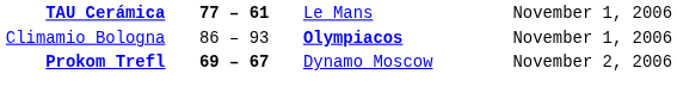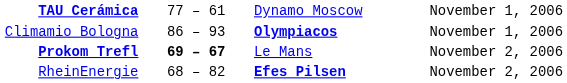 <table style="text-align:center">
 <tr>
 <th width=160></th>
 <th width=100></th>
 <th width=160></th>
 <th width=200></th>
 </tr>
 <tr>
 <td align=right><strong><a href='#'>TAU Cerámica</a></strong> </td>
-<td><strong>77 – 61</strong></td>
-<td align=left> <a href='#'>Le Mans</a></td>
+<td>77 – 61</td>
+<td align=left> <a href='#'>Dynamo Moscow</a></td>
 <td align=left>November 1, 2006</td>
 </tr>
 <tr>
 <td align=right><a href='#'>Climamio Bologna</a> </td>
 <td>86 – 93</td>
 <td align=left> <strong><a href='#'>Olympiacos</a></strong></td>
 <td align=left>November 1, 2006</td>
 </tr>
 <tr>
 <td align=right><strong><a href='#'>Prokom Trefl</a></strong> </td>
 <td><strong>69 – 67</strong></td>
-<td align=left> <a href='#'>Dynamo Moscow</a></td>
+<td align=left> <a href='#'>Le Mans</a></td>
+<td align=left>November 2, 2006</td>
+</tr>
+<tr>
+<td align=right><a href='#'>RheinEnergie</a> </td>
+<td>68 – 82</td>
+<td align=left> <strong><a href='#'>Efes Pilsen</a></strong></td>
 <td align=left>November 2, 2006</td>
 </tr>
 </table>
